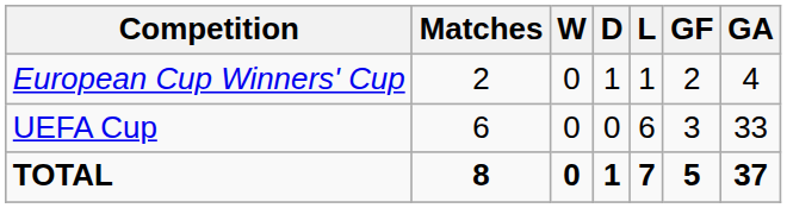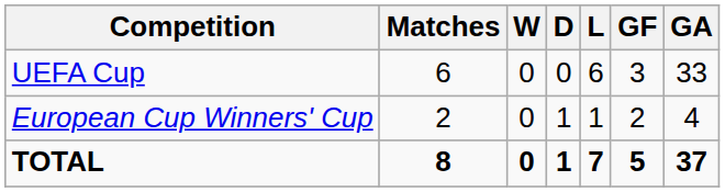 <table class="wikitable" style="text-align:center;">
 <tr>
 <th>Competition</th>
 <th>Matches</th>
 <th>W</th>
 <th>D</th>
 <th>L</th>
 <th>GF</th>
 <th>GA</th>
 </tr>
 <tr>
+<td align="left"><a href='#'>UEFA Cup</a></td>
+<td>6</td>
+<td>0</td>
+<td>0</td>
+<td>6</td>
+<td>3</td>
+<td>33</td>
+</tr>
+<tr>
 <td align="left"><em><a href='#'>European Cup Winners' Cup</a></em></td>
 <td>2</td>
 <td>0</td>
 <td>1</td>
 <td>1</td>
 <td>2</td>
 <td>4</td>
-</tr>
-<tr>
-<td align="left"><a href='#'>UEFA Cup</a></td>
-<td>6</td>
-<td>0</td>
-<td>0</td>
-<td>6</td>
-<td>3</td>
-<td>33</td>
 </tr>
 <tr>
 <td align="left"><strong>TOTAL</strong></td>
 <td><strong>8</strong></td>
 <td><strong>0</strong></td>
 <td><strong>1</strong></td>
 <td><strong>7</strong></td>
 <td><strong>5</strong></td>
 <td><strong>37</strong></td>
 </tr>
 </table>
